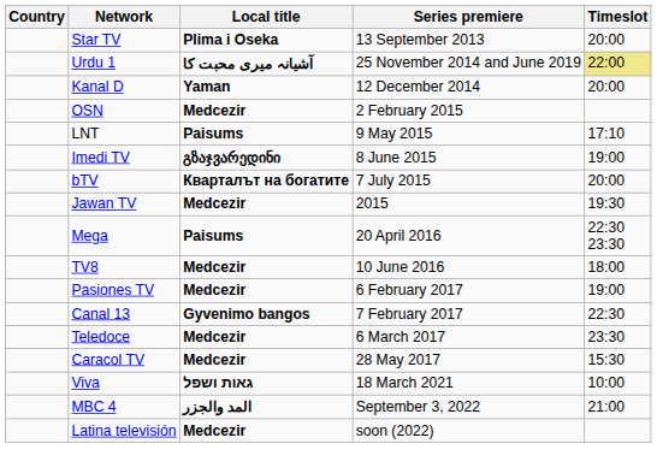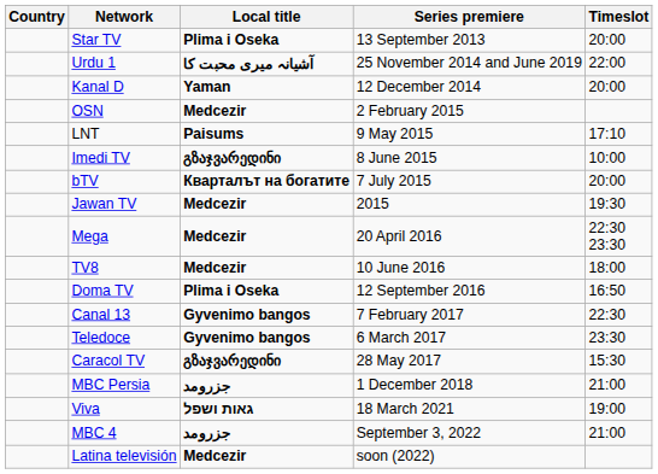 <table class="sortable wikitable">
 <tr>
 <th>Country</th>
 <th>Network</th>
 <th>Local title</th>
 <th>Series premiere</th>
 <th>Timeslot</th>
 </tr>
 <tr>
 <td></td>
 <td><a href='#'>Star TV</a></td>
 <td><strong>Plima i Oseka</strong></td>
 <td>13 September 2013</td>
 <td>20:00</td>
 </tr>
 <tr>
 <td></td>
 <td><a href='#'>Urdu 1</a></td>
 <td><strong>آشیانہ میری محبت کا</strong></td>
 <td>25 November 2014 and June 2019</td>
-<td style="background: khaki;">22:00</td>
+<td>22:00</td>
 </tr>
 <tr>
 <td></td>
 <td><a href='#'>Kanal D</a></td>
 <td><strong>Yaman</strong></td>
 <td>12 December 2014</td>
 <td>20:00</td>
 </tr>
 <tr>
 <td></td>
 <td><a href='#'>OSN</a></td>
 <td><strong>Medcezir</strong></td>
 <td>2 February 2015</td>
 <td></td>
 </tr>
 <tr>
 <td></td>
 <td>LNT</td>
 <td><strong>Paisums</strong></td>
 <td>9 May 2015</td>
 <td>17:10</td>
 </tr>
 <tr>
 <td></td>
 <td><a href='#'>Imedi TV</a></td>
 <td><strong>გზაჯვარედინი</strong></td>
 <td>8 June 2015</td>
-<td>19:00</td>
+<td>10:00</td>
 </tr>
 <tr>
 <td></td>
 <td><a href='#'>bTV</a></td>
 <td><strong>Кварталът на богатите</strong></td>
 <td>7 July 2015</td>
 <td>20:00</td>
 </tr>
 <tr>
 <td></td>
 <td><a href='#'>Jawan TV</a></td>
 <td><strong>Medcezir</strong></td>
 <td>2015</td>
 <td>19:30</td>
 </tr>
 <tr>
 <td></td>
 <td><a href='#'>Mega</a></td>
-<td><strong>Paisums</strong></td>
+<td><strong>Medcezir</strong></td>
 <td>20 April 2016</td>
 <td>22:30  <br> 23:30</td>
 </tr>
 <tr>
 <td></td>
 <td><a href='#'>TV8</a></td>
 <td><strong>Medcezir</strong></td>
 <td>10 June 2016</td>
 <td>18:00</td>
 </tr>
 <tr>
 <td></td>
-<td><a href='#'>Pasiones TV</a></td>
-<td><strong>Medcezir</strong></td>
-<td>6 February 2017</td>
-<td>19:00</td>
+<td><a href='#'>Doma TV</a></td>
+<td><strong>Plima i Oseka</strong></td>
+<td>12 September 2016</td>
+<td>16:50</td>
 </tr>
 <tr>
 <td></td>
 <td><a href='#'>Canal 13</a></td>
 <td><strong>Gyvenimo bangos</strong></td>
 <td>7 February 2017</td>
 <td>22:30</td>
 </tr>
 <tr>
 <td></td>
 <td><a href='#'>Teledoce</a></td>
-<td><strong>Medcezir</strong></td>
+<td><strong>Gyvenimo bangos</strong></td>
 <td>6 March 2017</td>
 <td>23:30</td>
 </tr>
 <tr>
 <td></td>
 <td><a href='#'>Caracol TV</a></td>
-<td><strong>Medcezir</strong></td>
+<td><strong>გზაჯვარედინი</strong></td>
 <td>28 May 2017</td>
 <td>15:30 </td>
+</tr>
+<tr>
+<td></td>
+<td><a href='#'>MBC Persia</a></td>
+<td><strong>جزرومد</strong></td>
+<td>1 December 2018</td>
+<td>21:00</td>
 </tr>
 <tr>
 <td></td>
 <td><a href='#'>Viva</a></td>
 <td><strong>גאות ושפל</strong></td>
 <td>18 March 2021</td>
-<td>10:00</td>
+<td>19:00</td>
 </tr>
 <tr>
 <td></td>
 <td><a href='#'>MBC 4</a></td>
-<td><strong>المد والجزر</strong></td>
+<td><strong>جزرومد</strong></td>
 <td>September 3, 2022</td>
 <td>21:00</td>
 </tr>
 <tr>
 <td></td>
 <td><a href='#'>Latina televisión</a></td>
 <td><strong>Medcezir</strong></td>
 <td>soon (2022)</td>
 <td></td>
 </tr>
 </table>
